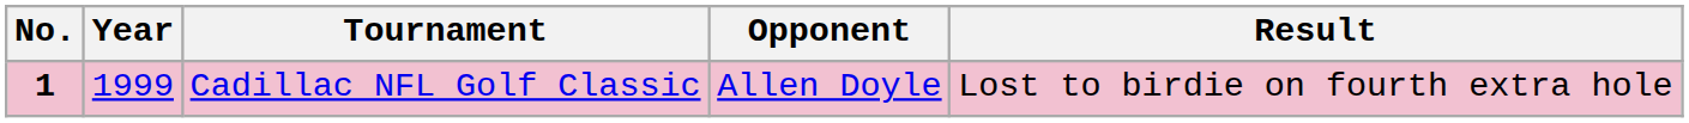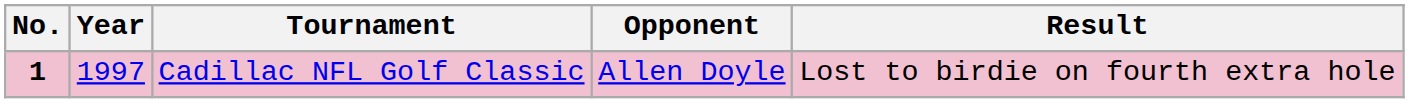 <table class="wikitable" style="font-size:95%;">
 <tr>
 <th>No.</th>
 <th>Year</th>
 <th>Tournament</th>
 <th>Opponent</th>
 <th>Result</th>
 </tr>
 <tr style="background:#F2C1D1;">
 <td align=center><strong>1</strong></td>
-<td><a href='#'>1999</a></td>
+<td><a href='#'>1997</a></td>
 <td><a href='#'>Cadillac NFL Golf Classic</a></td>
 <td> <a href='#'>Allen Doyle</a></td>
 <td>Lost to birdie on fourth extra hole</td>
 </tr>
 </table>
